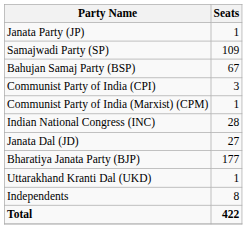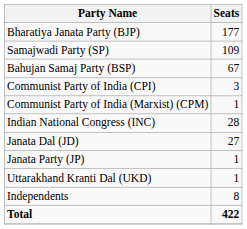 <table class="wikitable sortable" style=text-align:right>
 <tr>
 <th>Party Name</th>
 <th>Seats</th>
 </tr>
 <tr>
-<td align=left>Janata Party (JP)</td>
-<td>1</td>
+<td align=left>Bharatiya Janata Party (BJP)</td>
+<td>177</td>
 </tr>
 <tr>
 <td align=left>Samajwadi Party (SP)</td>
 <td>109</td>
 </tr>
 <tr>
 <td align=left>Bahujan Samaj Party (BSP)</td>
 <td>67</td>
 </tr>
 <tr>
 <td align=left>Communist Party of India (CPI)</td>
 <td>3</td>
 </tr>
 <tr>
 <td align=left>Communist Party of India (Marxist) (CPM)</td>
 <td>1</td>
 </tr>
 <tr>
 <td align=left>Indian National Congress (INC)</td>
 <td>28</td>
 </tr>
 <tr>
 <td align=left>Janata Dal (JD)</td>
 <td>27</td>
 </tr>
 <tr>
-<td align=left>Bharatiya Janata Party (BJP)</td>
-<td>177</td>
+<td align=left>Janata Party (JP)</td>
+<td>1</td>
 </tr>
 <tr>
 <td align=left>Uttarakhand Kranti Dal (UKD)</td>
 <td>1</td>
 </tr>
 <tr>
 <td align=left>Independents</td>
 <td>8</td>
 </tr>
 <tr class=sortbottom>
 <td align=left><strong>Total</strong></td>
 <td><strong>422</strong></td>
 </tr>
 <tr>
 </tr>
 </table>
